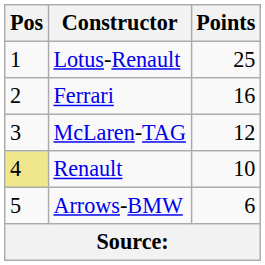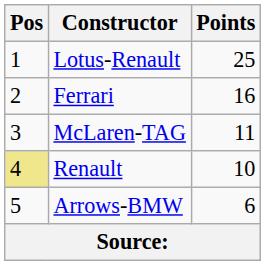 <table class="wikitable" style="font-size: 95%;">
 <tr>
 <th>Pos</th>
 <th>Constructor</th>
 <th>Points</th>
 </tr>
 <tr>
 <td>1</td>
 <td> <a href='#'>Lotus</a>-<a href='#'>Renault</a></td>
 <td style="text-align:right;">25</td>
 </tr>
 <tr>
 <td>2</td>
 <td> <a href='#'>Ferrari</a></td>
 <td style="text-align:right;">16</td>
 </tr>
 <tr>
 <td>3</td>
 <td> <a href='#'>McLaren</a>-<a href='#'>TAG</a></td>
-<td style="text-align:right;">12</td>
+<td style="text-align:right;">11</td>
 </tr>
 <tr>
 <td style="background: khaki;">4</td>
 <td> <a href='#'>Renault</a></td>
 <td style="text-align:right;">10</td>
 </tr>
 <tr>
 <td>5</td>
 <td> <a href='#'>Arrows</a>-<a href='#'>BMW</a></td>
 <td style="text-align:right;">6</td>
 </tr>
 <tr>
 <th colspan=4>Source: </th>
 </tr>
 </table>
